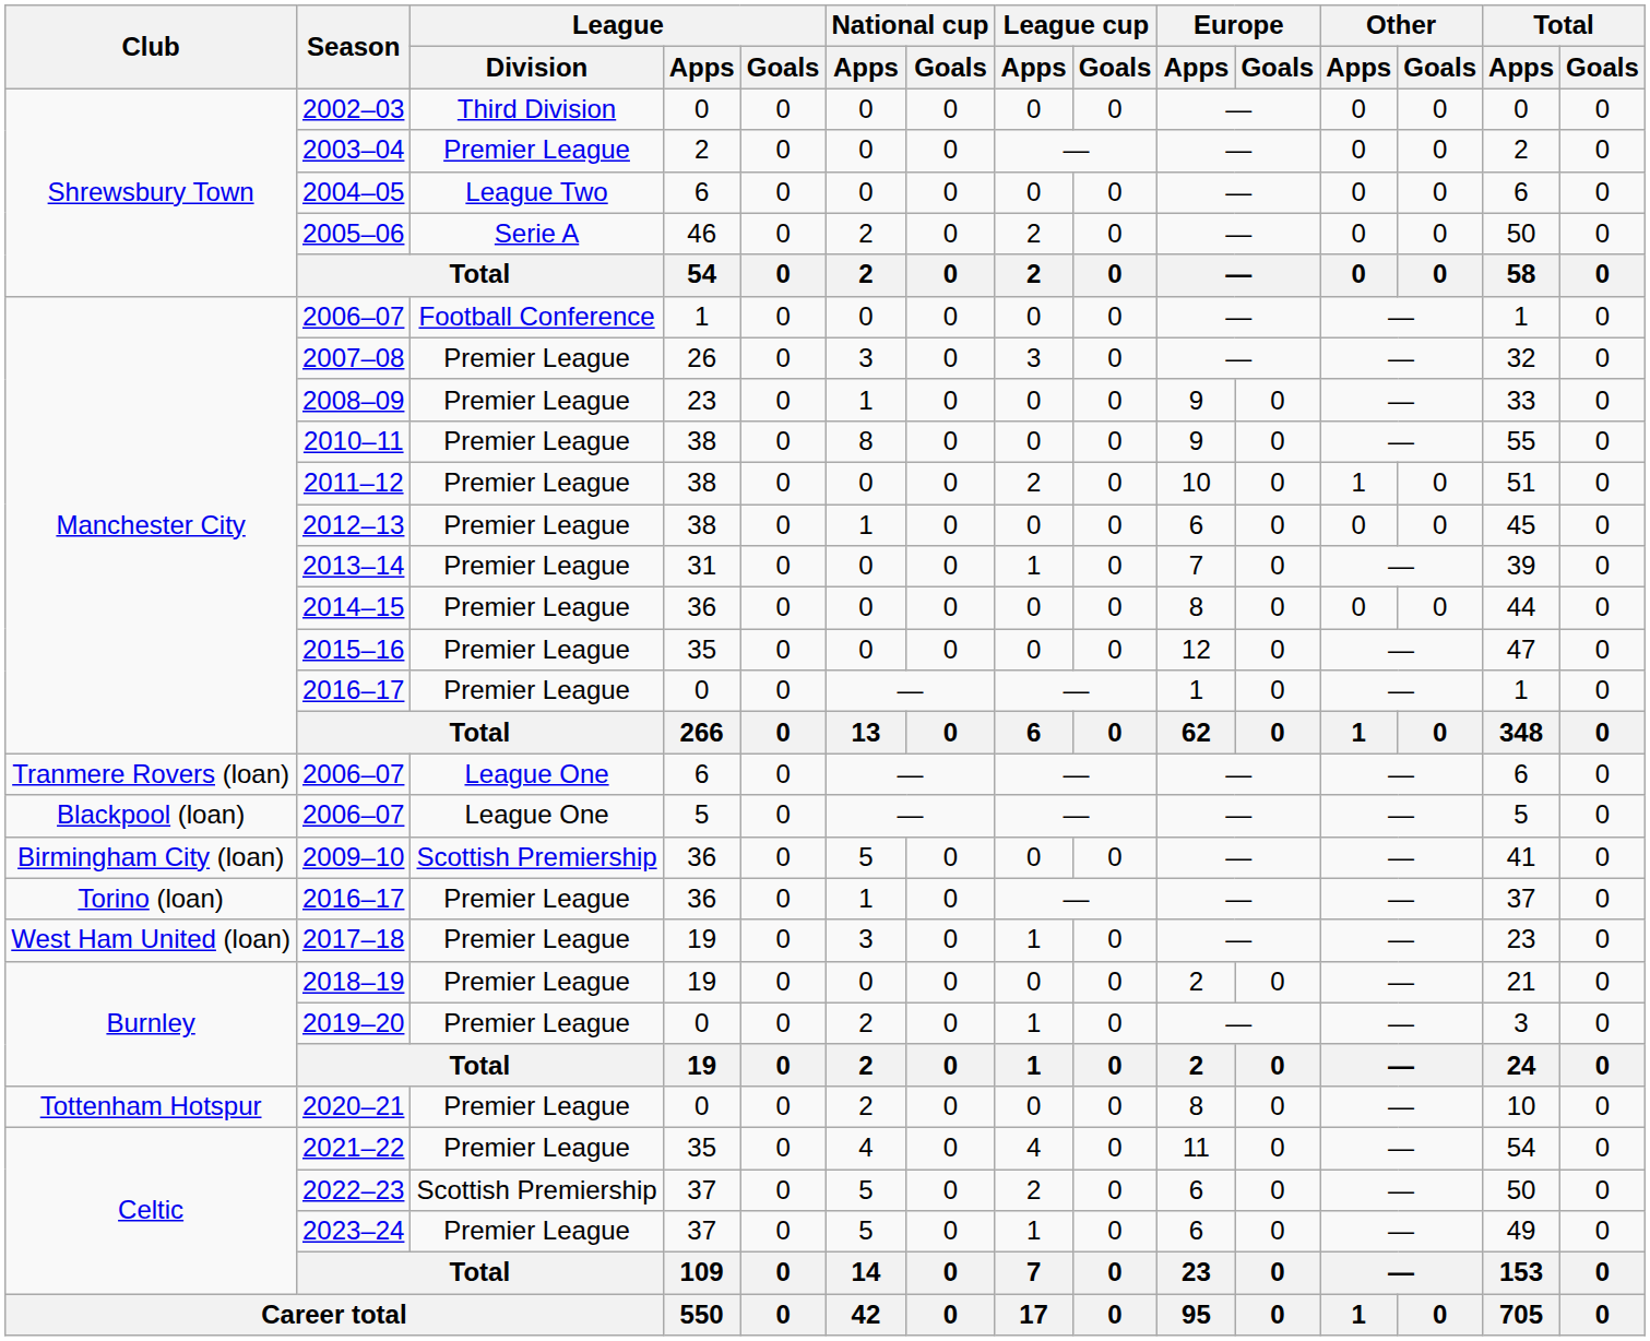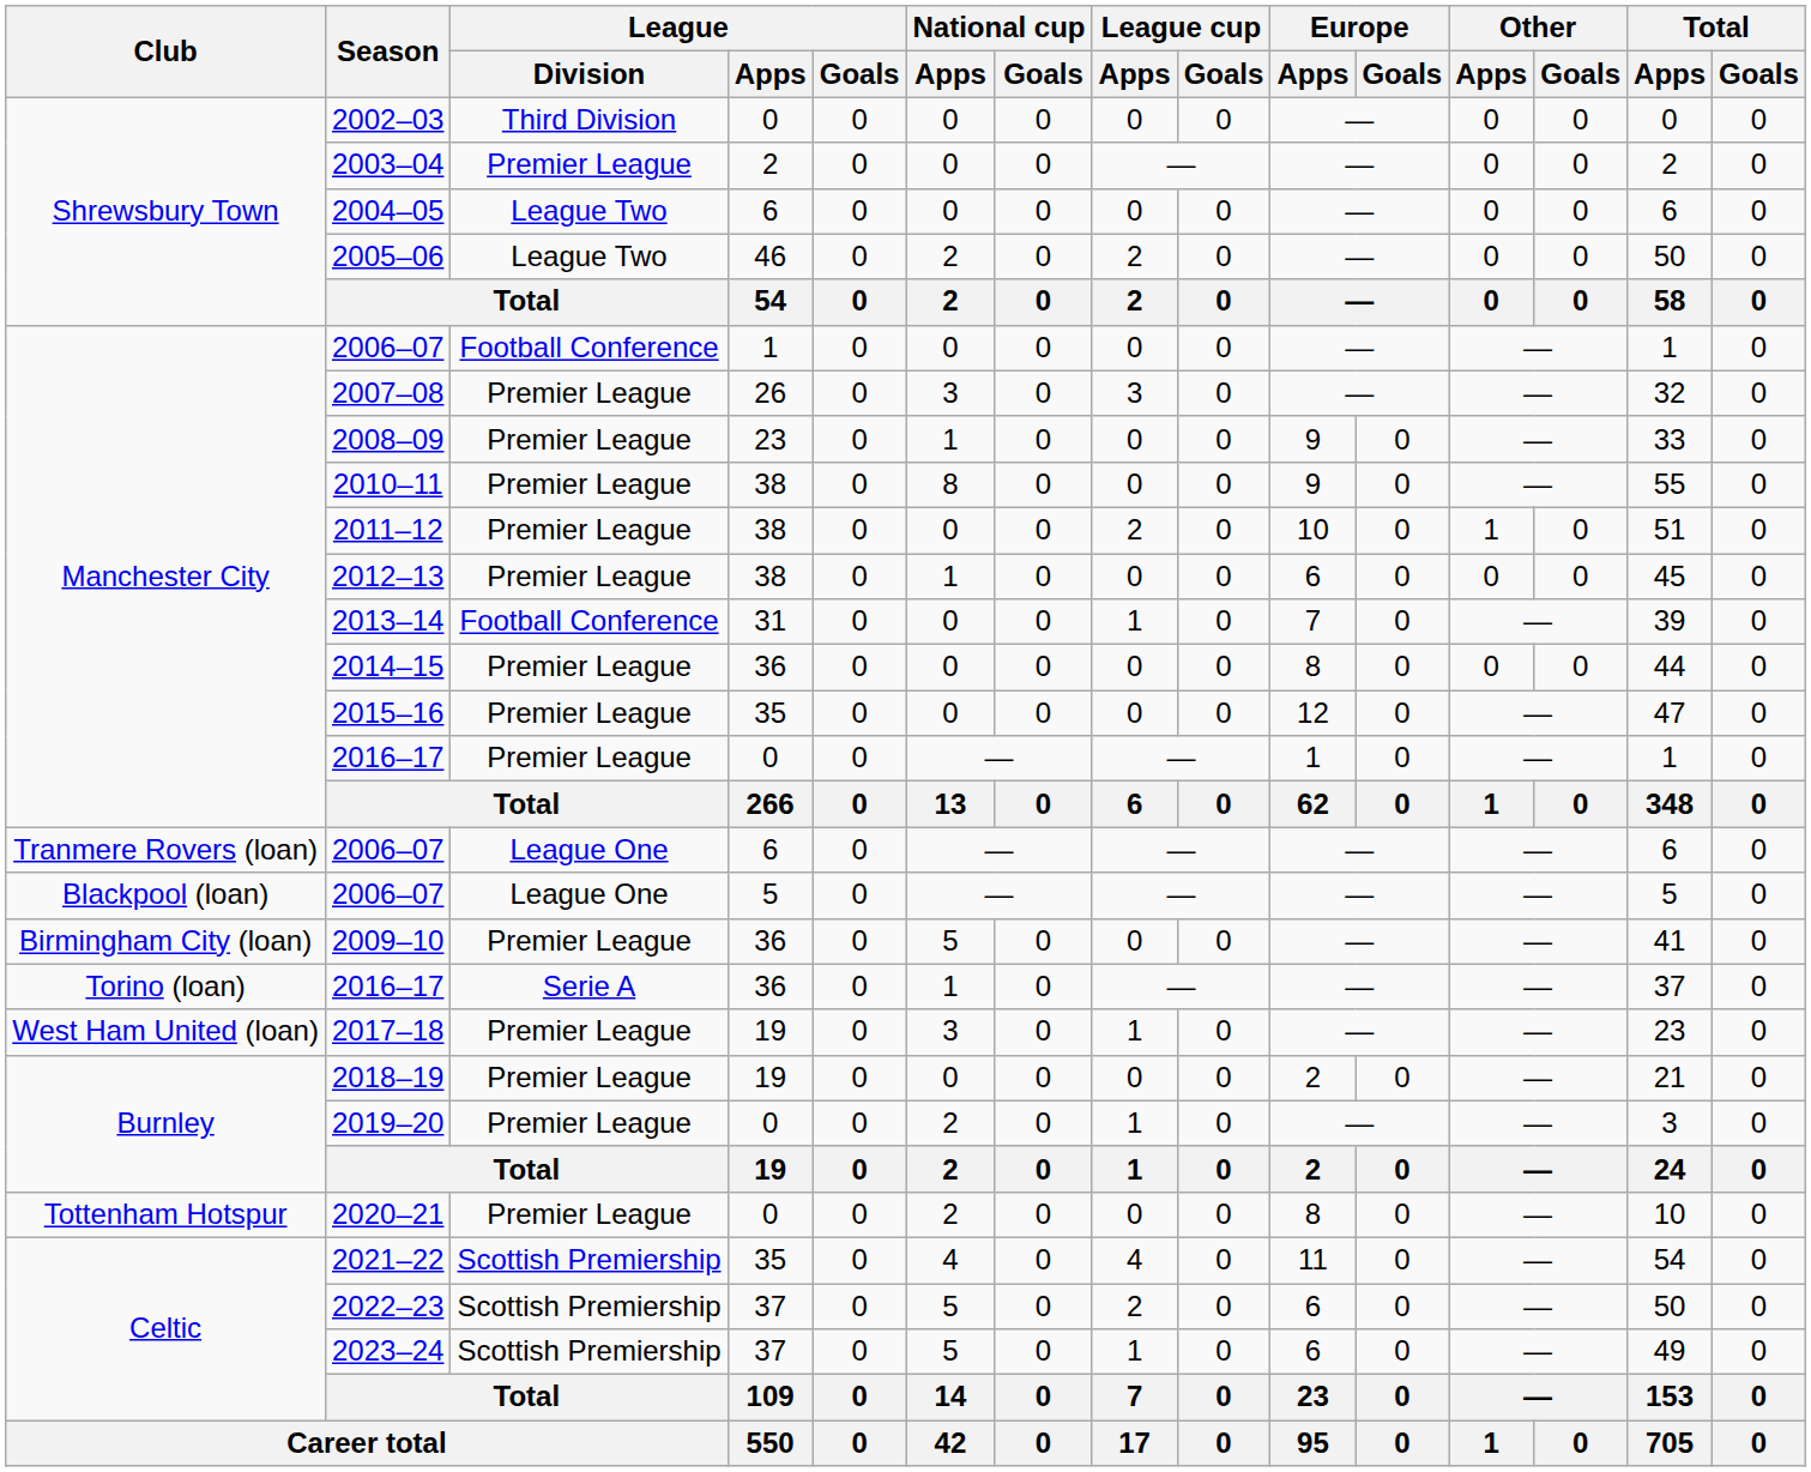 <table class=wikitable style=text-align:center>
 <tr>
 <th rowspan=2>Club</th>
 <th rowspan=2>Season</th>
 <th colspan=3>League</th>
 <th colspan=2>National cup</th>
 <th colspan=2>League cup</th>
 <th colspan=2>Europe</th>
 <th colspan=2>Other</th>
 <th colspan=2>Total</th>
 </tr>
 <tr>
 <th>Division</th>
 <th>Apps</th>
 <th>Goals</th>
 <th>Apps</th>
 <th>Goals</th>
 <th>Apps</th>
 <th>Goals</th>
 <th>Apps</th>
 <th>Goals</th>
 <th>Apps</th>
 <th>Goals</th>
 <th>Apps</th>
 <th>Goals</th>
 </tr>
 <tr>
 <td rowspan=5><a href='#'>Shrewsbury Town</a></td>
 <td><a href='#'>2002–03</a></td>
 <td><a href='#'>Third Division</a></td>
 <td>0</td>
 <td>0</td>
 <td>0</td>
 <td>0</td>
 <td>0</td>
 <td>0</td>
 <td colspan=2>—</td>
 <td>0</td>
 <td>0</td>
 <td>0</td>
 <td>0</td>
 </tr>
 <tr>
 <td><a href='#'>2003–04</a></td>
 <td><a href='#'>Premier League</a></td>
 <td>2</td>
 <td>0</td>
 <td>0</td>
 <td>0</td>
 <td colspan=2>—</td>
 <td colspan=2>—</td>
 <td>0</td>
 <td>0</td>
 <td>2</td>
 <td>0</td>
 </tr>
 <tr>
 <td><a href='#'>2004–05</a></td>
 <td><a href='#'>League Two</a></td>
 <td>6</td>
 <td>0</td>
 <td>0</td>
 <td>0</td>
 <td>0</td>
 <td>0</td>
 <td colspan=2>—</td>
 <td>0</td>
 <td>0</td>
 <td>6</td>
 <td>0</td>
 </tr>
 <tr>
 <td><a href='#'>2005–06</a></td>
-<td><a href='#'>Serie A</a></td>
+<td>League Two</td>
 <td>46</td>
 <td>0</td>
 <td>2</td>
 <td>0</td>
 <td>2</td>
 <td>0</td>
 <td colspan=2>—</td>
 <td>0</td>
 <td>0</td>
 <td>50</td>
 <td>0</td>
 </tr>
 <tr>
 <th colspan=2>Total</th>
 <th>54</th>
 <th>0</th>
 <th>2</th>
 <th>0</th>
 <th>2</th>
 <th>0</th>
 <th colspan=2>—</th>
 <th>0</th>
 <th>0</th>
 <th>58</th>
 <th>0</th>
 </tr>
 <tr>
 <td rowspan=11><a href='#'>Manchester City</a></td>
 <td><a href='#'>2006–07</a></td>
 <td><a href='#'>Football Conference</a></td>
 <td>1</td>
 <td>0</td>
 <td>0</td>
 <td>0</td>
 <td>0</td>
 <td>0</td>
 <td colspan=2>—</td>
 <td colspan=2>—</td>
 <td>1</td>
 <td>0</td>
 </tr>
 <tr>
 <td><a href='#'>2007–08</a></td>
 <td>Premier League</td>
 <td>26</td>
 <td>0</td>
 <td>3</td>
 <td>0</td>
 <td>3</td>
 <td>0</td>
 <td colspan=2>—</td>
 <td colspan=2>—</td>
 <td>32</td>
 <td>0</td>
 </tr>
 <tr>
 <td><a href='#'>2008–09</a></td>
 <td>Premier League</td>
 <td>23</td>
 <td>0</td>
 <td>1</td>
 <td>0</td>
 <td>0</td>
 <td>0</td>
 <td>9</td>
 <td>0</td>
 <td colspan=2>—</td>
 <td>33</td>
 <td>0</td>
 </tr>
 <tr>
 <td><a href='#'>2010–11</a></td>
 <td>Premier League</td>
 <td>38</td>
 <td>0</td>
 <td>8</td>
 <td>0</td>
 <td>0</td>
 <td>0</td>
 <td>9</td>
 <td>0</td>
 <td colspan=2>—</td>
 <td>55</td>
 <td>0</td>
 </tr>
 <tr>
 <td><a href='#'>2011–12</a></td>
 <td>Premier League</td>
 <td>38</td>
 <td>0</td>
 <td>0</td>
 <td>0</td>
 <td>2</td>
 <td>0</td>
 <td>10</td>
 <td>0</td>
 <td>1</td>
 <td>0</td>
 <td>51</td>
 <td>0</td>
 </tr>
 <tr>
 <td><a href='#'>2012–13</a></td>
 <td>Premier League</td>
 <td>38</td>
 <td>0</td>
 <td>1</td>
 <td>0</td>
 <td>0</td>
 <td>0</td>
 <td>6</td>
 <td>0</td>
 <td>0</td>
 <td>0</td>
 <td>45</td>
 <td>0</td>
 </tr>
 <tr>
 <td><a href='#'>2013–14</a></td>
-<td>Premier League</td>
+<td><a href='#'>Football Conference</a></td>
 <td>31</td>
 <td>0</td>
 <td>0</td>
 <td>0</td>
 <td>1</td>
 <td>0</td>
 <td>7</td>
 <td>0</td>
 <td colspan=2>—</td>
 <td>39</td>
 <td>0</td>
 </tr>
 <tr>
 <td><a href='#'>2014–15</a></td>
 <td>Premier League</td>
 <td>36</td>
 <td>0</td>
 <td>0</td>
 <td>0</td>
 <td>0</td>
 <td>0</td>
 <td>8</td>
 <td>0</td>
 <td>0</td>
 <td>0</td>
 <td>44</td>
 <td>0</td>
 </tr>
 <tr>
 <td><a href='#'>2015–16</a></td>
 <td>Premier League</td>
 <td>35</td>
 <td>0</td>
 <td>0</td>
 <td>0</td>
 <td>0</td>
 <td>0</td>
 <td>12</td>
 <td>0</td>
 <td colspan=2>—</td>
 <td>47</td>
 <td>0</td>
 </tr>
 <tr>
 <td><a href='#'>2016–17</a></td>
 <td>Premier League</td>
 <td>0</td>
 <td>0</td>
 <td colspan=2>—</td>
 <td colspan=2>—</td>
 <td>1</td>
 <td>0</td>
 <td colspan=2>—</td>
 <td>1</td>
 <td>0</td>
 </tr>
 <tr>
 <th colspan=2>Total</th>
 <th>266</th>
 <th>0</th>
 <th>13</th>
 <th>0</th>
 <th>6</th>
 <th>0</th>
 <th>62</th>
 <th>0</th>
 <th>1</th>
 <th>0</th>
 <th>348</th>
 <th>0</th>
 </tr>
 <tr>
 <td><a href='#'>Tranmere Rovers</a> (loan)</td>
 <td><a href='#'>2006–07</a></td>
 <td><a href='#'>League One</a></td>
 <td>6</td>
 <td>0</td>
 <td colspan=2>—</td>
 <td colspan=2>—</td>
 <td colspan=2>—</td>
 <td colspan=2>—</td>
 <td>6</td>
 <td>0</td>
 </tr>
 <tr>
 <td><a href='#'>Blackpool</a> (loan)</td>
 <td><a href='#'>2006–07</a></td>
 <td>League One</td>
 <td>5</td>
 <td>0</td>
 <td colspan=2>—</td>
 <td colspan=2>—</td>
 <td colspan=2>—</td>
 <td colspan=2>—</td>
 <td>5</td>
 <td>0</td>
 </tr>
 <tr>
 <td><a href='#'>Birmingham City</a> (loan)</td>
 <td><a href='#'>2009–10</a></td>
-<td><a href='#'>Scottish Premiership</a></td>
+<td>Premier League</td>
 <td>36</td>
 <td>0</td>
 <td>5</td>
 <td>0</td>
 <td>0</td>
 <td>0</td>
 <td colspan=2>—</td>
 <td colspan=2>—</td>
 <td>41</td>
 <td>0</td>
 </tr>
 <tr>
 <td><a href='#'>Torino</a> (loan)</td>
 <td><a href='#'>2016–17</a></td>
-<td>Premier League</td>
+<td><a href='#'>Serie A</a></td>
 <td>36</td>
 <td>0</td>
 <td>1</td>
 <td>0</td>
 <td colspan=2>—</td>
 <td colspan=2>—</td>
 <td colspan=2>—</td>
 <td>37</td>
 <td>0</td>
 </tr>
 <tr>
 <td><a href='#'>West Ham United</a> (loan)</td>
 <td><a href='#'>2017–18</a></td>
 <td>Premier League</td>
 <td>19</td>
 <td>0</td>
 <td>3</td>
 <td>0</td>
 <td>1</td>
 <td>0</td>
 <td colspan=2>—</td>
 <td colspan=2>—</td>
 <td>23</td>
 <td>0</td>
 </tr>
 <tr>
 <td rowspan=3><a href='#'>Burnley</a></td>
 <td><a href='#'>2018–19</a></td>
 <td>Premier League</td>
 <td>19</td>
 <td>0</td>
 <td>0</td>
 <td>0</td>
 <td>0</td>
 <td>0</td>
 <td>2</td>
 <td>0</td>
 <td colspan=2>—</td>
 <td>21</td>
 <td>0</td>
 </tr>
 <tr>
 <td><a href='#'>2019–20</a></td>
 <td>Premier League</td>
 <td>0</td>
 <td>0</td>
 <td>2</td>
 <td>0</td>
 <td>1</td>
 <td>0</td>
 <td colspan=2>—</td>
 <td colspan=2>—</td>
 <td>3</td>
 <td>0</td>
 </tr>
 <tr>
 <th colspan=2>Total</th>
 <th>19</th>
 <th>0</th>
 <th>2</th>
 <th>0</th>
 <th>1</th>
 <th>0</th>
 <th>2</th>
 <th>0</th>
 <th colspan=2>—</th>
 <th>24</th>
 <th>0</th>
 </tr>
 <tr>
 <td><a href='#'>Tottenham Hotspur</a></td>
 <td><a href='#'>2020–21</a></td>
 <td>Premier League</td>
 <td>0</td>
 <td>0</td>
 <td>2</td>
 <td>0</td>
 <td>0</td>
 <td>0</td>
 <td>8</td>
 <td>0</td>
 <td colspan=2>—</td>
 <td>10</td>
 <td>0</td>
 </tr>
 <tr>
 <td rowspan=4><a href='#'>Celtic</a></td>
 <td><a href='#'>2021–22</a></td>
-<td>Premier League</td>
+<td><a href='#'>Scottish Premiership</a></td>
 <td>35</td>
 <td>0</td>
 <td>4</td>
 <td>0</td>
 <td>4</td>
 <td>0</td>
 <td>11</td>
 <td>0</td>
 <td colspan=2>—</td>
 <td>54</td>
 <td>0</td>
 </tr>
 <tr>
 <td><a href='#'>2022–23</a></td>
 <td>Scottish Premiership</td>
 <td>37</td>
 <td>0</td>
 <td>5</td>
 <td>0</td>
 <td>2</td>
 <td>0</td>
 <td>6</td>
 <td>0</td>
 <td colspan=2>—</td>
 <td>50</td>
 <td>0</td>
 </tr>
 <tr>
 <td><a href='#'>2023–24</a></td>
-<td>Premier League</td>
+<td>Scottish Premiership</td>
 <td>37</td>
 <td>0</td>
 <td>5</td>
 <td>0</td>
 <td>1</td>
 <td>0</td>
 <td>6</td>
 <td>0</td>
 <td colspan=2>—</td>
 <td>49</td>
 <td>0</td>
 </tr>
 <tr>
 <th colspan=2>Total</th>
 <th>109</th>
 <th>0</th>
 <th>14</th>
 <th>0</th>
 <th>7</th>
 <th>0</th>
 <th>23</th>
 <th>0</th>
 <th colspan=2>—</th>
 <th>153</th>
 <th>0</th>
 </tr>
 <tr>
 <th colspan=3>Career total</th>
 <th>550</th>
 <th>0</th>
 <th>42</th>
 <th>0</th>
 <th>17</th>
 <th>0</th>
 <th>95</th>
 <th>0</th>
 <th>1</th>
 <th>0</th>
 <th>705</th>
 <th>0</th>
 </tr>
 </table>
